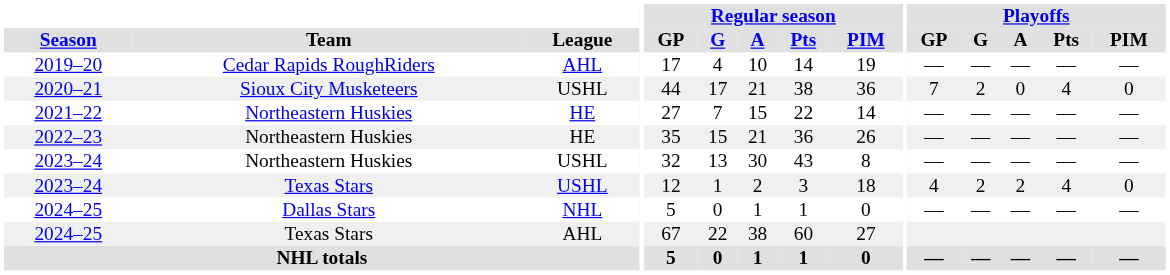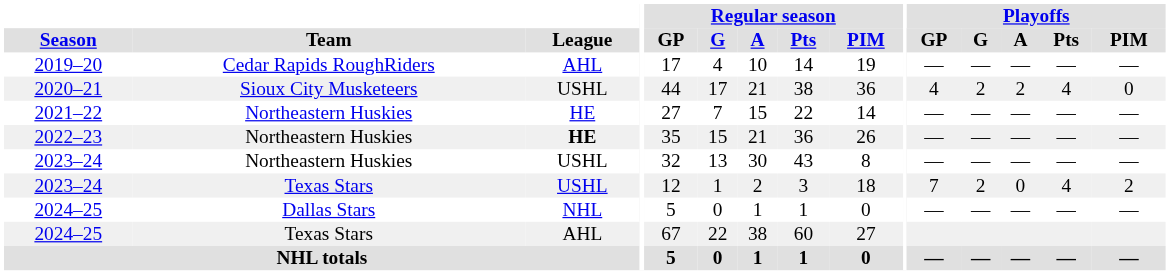 <table border="0" cellpadding="1" cellspacing="0" style="text-align:center; width:60em;">
 <tr bgcolor="#e0e0e0">
 <th colspan="3" bgcolor="#ffffff"></th>
 <th rowspan="101" bgcolor="#ffffff"></th>
 <th colspan="5"><a href='#'>Regular season</a></th>
 <th rowspan="101" bgcolor="#ffffff"></th>
 <th colspan="5"><a href='#'>Playoffs</a></th>
 </tr>
 <tr bgcolor="#e0e0e0">
 <th><a href='#'>Season</a></th>
 <th>Team</th>
 <th>League</th>
 <th>GP</th>
 <th><a href='#'>G</a></th>
 <th><a href='#'>A</a></th>
 <th><a href='#'>Pts</a></th>
 <th><a href='#'>PIM</a></th>
 <th>GP</th>
 <th>G</th>
 <th>A</th>
 <th>Pts</th>
 <th>PIM</th>
 </tr>
 <tr>
 <td><a href='#'>2019–20</a></td>
 <td><a href='#'>Cedar Rapids RoughRiders</a></td>
 <td><a href='#'>AHL</a></td>
 <td>17</td>
 <td>4</td>
 <td>10</td>
 <td>14</td>
 <td>19</td>
 <td>—</td>
 <td>—</td>
 <td>—</td>
 <td>—</td>
 <td>—</td>
 </tr>
 <tr bgcolor="#f0f0f0">
 <td><a href='#'>2020–21</a></td>
 <td><a href='#'>Sioux City Musketeers</a></td>
 <td>USHL</td>
 <td>44</td>
 <td>17</td>
 <td>21</td>
 <td>38</td>
 <td>36</td>
-<td>7</td>
+<td>4</td>
 <td>2</td>
-<td>0</td>
+<td>2</td>
 <td>4</td>
 <td>0</td>
 </tr>
 <tr>
 <td><a href='#'>2021–22</a></td>
 <td><a href='#'>Northeastern Huskies</a></td>
 <td><a href='#'>HE</a></td>
 <td>27</td>
 <td>7</td>
 <td>15</td>
 <td>22</td>
 <td>14</td>
 <td>—</td>
 <td>—</td>
 <td>—</td>
 <td>—</td>
 <td>—</td>
 </tr>
 <tr bgcolor="#f0f0f0">
 <td><a href='#'>2022–23</a></td>
 <td>Northeastern Huskies</td>
-<td>HE</td>
+<td><strong>HE</strong></td>
 <td>35</td>
 <td>15</td>
 <td>21</td>
 <td>36</td>
 <td>26</td>
 <td>—</td>
 <td>—</td>
 <td>—</td>
 <td>—</td>
 <td>—</td>
 </tr>
 <tr>
 <td><a href='#'>2023–24</a></td>
 <td>Northeastern Huskies</td>
 <td>USHL</td>
 <td>32</td>
 <td>13</td>
 <td>30</td>
 <td>43</td>
 <td>8</td>
 <td>—</td>
 <td>—</td>
 <td>—</td>
 <td>—</td>
 <td>—</td>
 </tr>
 <tr bgcolor="#f0f0f0">
 <td><a href='#'>2023–24</a></td>
 <td><a href='#'>Texas Stars</a></td>
 <td><a href='#'>USHL</a></td>
 <td>12</td>
 <td>1</td>
 <td>2</td>
 <td>3</td>
 <td>18</td>
+<td>7</td>
+<td>2</td>
+<td>0</td>
 <td>4</td>
 <td>2</td>
-<td>2</td>
-<td>4</td>
-<td>0</td>
 </tr>
 <tr>
 <td><a href='#'>2024–25</a></td>
 <td><a href='#'>Dallas Stars</a></td>
 <td><a href='#'>NHL</a></td>
 <td>5</td>
 <td>0</td>
 <td>1</td>
 <td>1</td>
 <td>0</td>
 <td>—</td>
 <td>—</td>
 <td>—</td>
 <td>—</td>
 <td>—</td>
 </tr>
 <tr bgcolor="#f0f0f0">
 <td><a href='#'>2024–25</a></td>
 <td>Texas Stars</td>
 <td>AHL</td>
 <td>67</td>
 <td>22</td>
 <td>38</td>
 <td>60</td>
 <td>27</td>
 <td></td>
 <td></td>
 <td></td>
 <td></td>
 <td></td>
 </tr>
 <tr bgcolor="#e0e0e0">
 <th colspan="3">NHL totals</th>
 <th>5</th>
 <th>0</th>
 <th>1</th>
 <th>1</th>
 <th>0</th>
 <th>—</th>
 <th>—</th>
 <th>—</th>
 <th>—</th>
 <th>—</th>
 </tr>
 </table>
